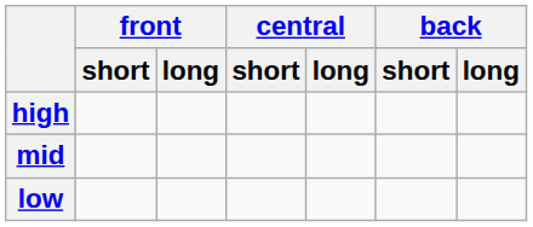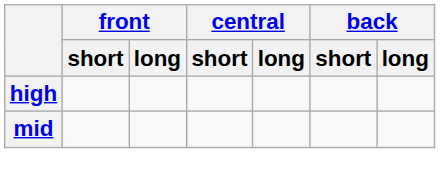 <table class="wikitable" style="text-align:center">
 <tr>
 <th rowspan="2"></th>
 <th colspan="2"><a href='#'>front</a></th>
 <th colspan="2"><a href='#'>central</a></th>
 <th colspan="2"><a href='#'>back</a></th>
 </tr>
 <tr>
 <th>short</th>
 <th>long</th>
 <th>short</th>
 <th>long</th>
 <th>short</th>
 <th>long</th>
 </tr>
 <tr>
 <th><a href='#'>high</a></th>
 <td> </td>
 <td></td>
 <td> </td>
 <td></td>
 <td></td>
 <td></td>
 </tr>
 <tr>
 <th><a href='#'>mid</a></th>
 <td></td>
 <td></td>
 <td></td>
 <td></td>
 <td> </td>
 <td></td>
 </tr>
-<tr>
-<th><a href='#'>low</a></th>
-<td> </td>
-<td></td>
-<td></td>
-<td></td>
-<td> </td>
-<td></td>
-</tr>
 </table>
